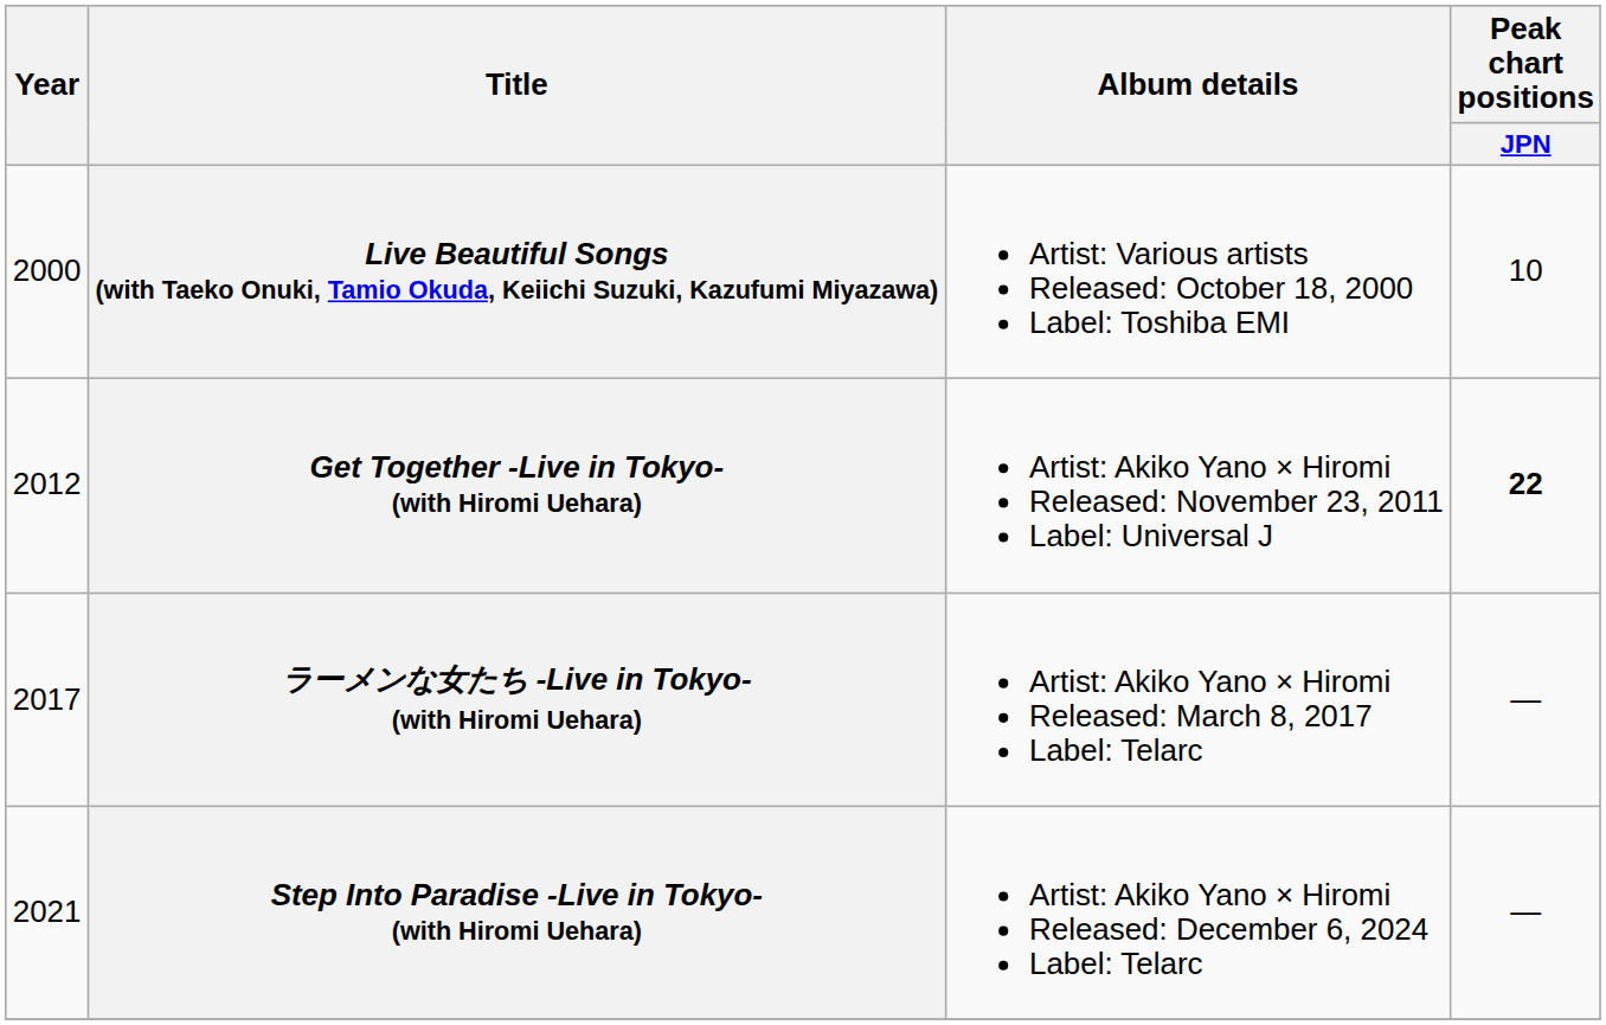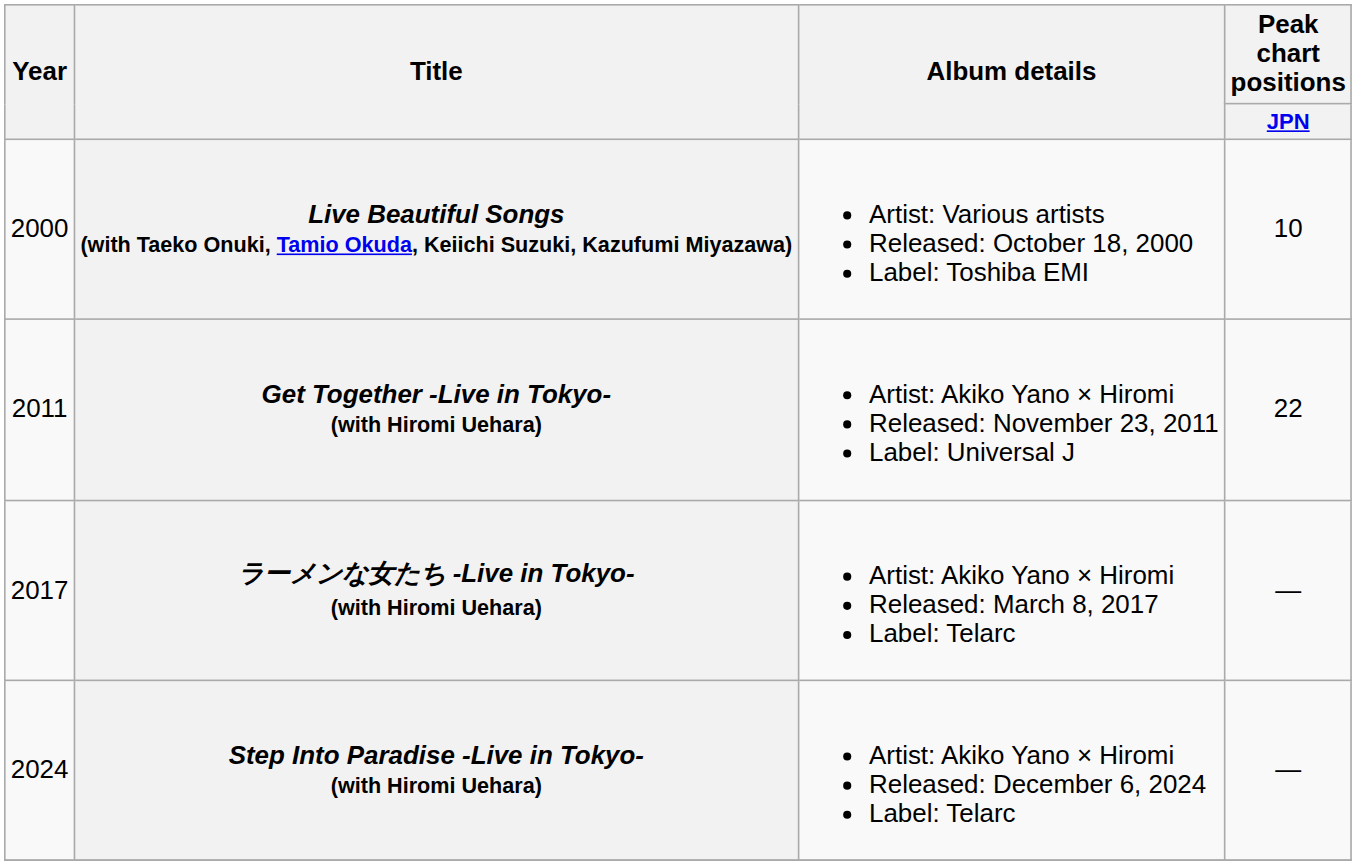 <table class="wikitable plainrowheaders" style="text-align:center;">
 <tr>
 <th rowspan="2">Year</th>
 <th rowspan="2">Title</th>
 <th rowspan="2">Album details</th>
 <th colspan="1">Peak chart positions</th>
 </tr>
 <tr>
 <th style="width:3em;font-size:85%"><a href='#'>JPN</a></th>
 </tr>
 <tr>
 <td>2000</td>
 <th scope="row"><em>Live Beautiful Songs</em><br><small>(with Taeko Onuki, <a href='#'>Tamio Okuda</a>, Keiichi Suzuki, Kazufumi Miyazawa)</small></th>
 <td align="left"><br><ul><li>Artist: Various artists</li><li>Released: October 18, 2000</li><li>Label: Toshiba EMI</li></ul></td>
 <td>10<br></td>
 </tr>
 <tr>
-<td>2012</td>
+<td>2011</td>
 <th scope="row"><em>Get Together -Live in Tokyo-</em><br><small>(with Hiromi Uehara)</small></th>
 <td align="left"><br><ul><li>Artist: Akiko Yano × Hiromi</li><li>Released: November 23, 2011</li><li>Label: Universal J</li></ul></td>
-<td><strong>22<br></strong></td>
+<td>22<br></td>
 </tr>
 <tr>
 <td>2017</td>
 <th scope="row"><em>ラーメンな女たち -Live in Tokyo-</em><br><small>(with Hiromi Uehara)</small></th>
 <td align="left"><br><ul><li>Artist: Akiko Yano × Hiromi</li><li>Released: March 8, 2017</li><li>Label: Telarc</li></ul></td>
 <td>—</td>
 </tr>
 <tr>
-<td>2021</td>
+<td>2024</td>
 <th scope="row"><em>Step Into Paradise -Live in Tokyo-</em><br><small>(with Hiromi Uehara)</small></th>
 <td align="left"><br><ul><li>Artist: Akiko Yano × Hiromi</li><li>Released: December 6, 2024</li><li>Label: Telarc</li></ul></td>
 <td>—</td>
 </tr>
 <tr>
 </tr>
 </table>
